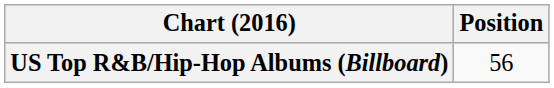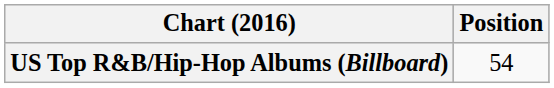 <table class="wikitable plainrowheaders" style="text-align:center">
 <tr>
 <th scope="col">Chart (2016)</th>
 <th scope="col">Position</th>
 </tr>
 <tr>
 <th scope="row">US Top R&B/Hip-Hop Albums (<em>Billboard</em>)</th>
-<td>56</td>
+<td>54</td>
 </tr>
 </table>
